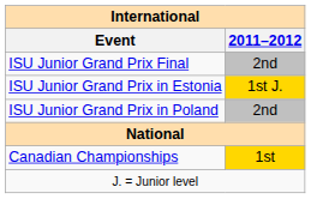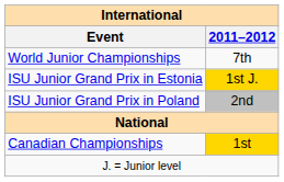 <table class="wikitable" style="text-align:center">
 <tr>
 <th style="background-color: #ffdead; " colspan=2 align=center><strong>International</strong></th>
 </tr>
 <tr>
 <th>Event</th>
 <th><a href='#'>2011–2012</a></th>
 </tr>
 <tr>
-<td align=left><a href='#'>ISU Junior Grand Prix Final</a></td>
-<td bgcolor=silver>2nd</td>
+<td align=left><a href='#'>World Junior Championships</a></td>
+<td>7th</td>
 </tr>
 <tr>
 <td align=left><a href='#'>ISU Junior Grand Prix in Estonia</a></td>
 <td bgcolor=gold>1st J.</td>
 </tr>
 <tr>
 <td align=left><a href='#'>ISU Junior Grand Prix in Poland</a></td>
 <td bgcolor=silver>2nd</td>
 </tr>
 <tr>
 <th style="background-color: #ffdead; " colspan=2 align=center><strong>National</strong></th>
 </tr>
 <tr>
 <td align=left><a href='#'>Canadian Championships</a></td>
 <td bgcolor=gold>1st</td>
 </tr>
 <tr>
 <td colspan=2 align=center><small> J. = Junior level </small></td>
 </tr>
 </table>
